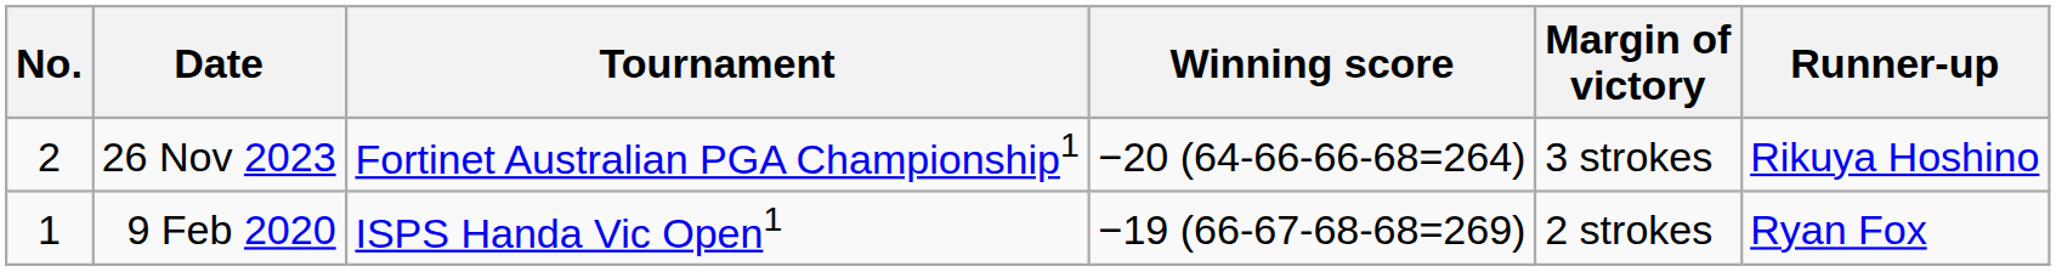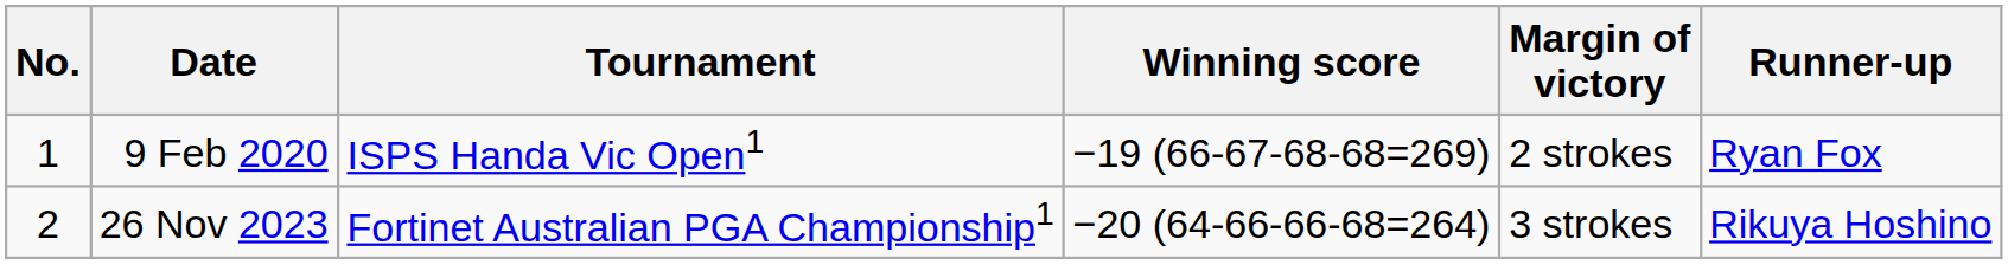 <table class="wikitable" style="font-size:95%;">
 <tr>
 <th>No.</th>
 <th>Date</th>
 <th>Tournament</th>
 <th>Winning score</th>
 <th>Margin of<br>victory</th>
 <th>Runner-up</th>
 </tr>
 <tr>
+<td align=center>1</td>
+<td align=right>9 Feb <a href='#'>2020</a></td>
+<td><a href='#'>ISPS Handa Vic Open</a><sup>1</sup></td>
+<td>−19 (66-67-68-68=269)</td>
+<td>2 strokes</td>
+<td> <a href='#'>Ryan Fox</a></td>
+</tr>
+<tr>
 <td align=center>2</td>
 <td align=right>26 Nov <a href='#'>2023</a></td>
 <td><a href='#'>Fortinet Australian PGA Championship</a><sup>1</sup></td>
 <td>−20 (64-66-66-68=264)</td>
 <td>3 strokes</td>
 <td> <a href='#'>Rikuya Hoshino</a></td>
 </tr>
-<tr>
-<td align=center>1</td>
-<td align=right>9 Feb <a href='#'>2020</a></td>
-<td><a href='#'>ISPS Handa Vic Open</a><sup>1</sup></td>
-<td>−19 (66-67-68-68=269)</td>
-<td>2 strokes</td>
-<td> <a href='#'>Ryan Fox</a></td>
-</tr>
 </table>
